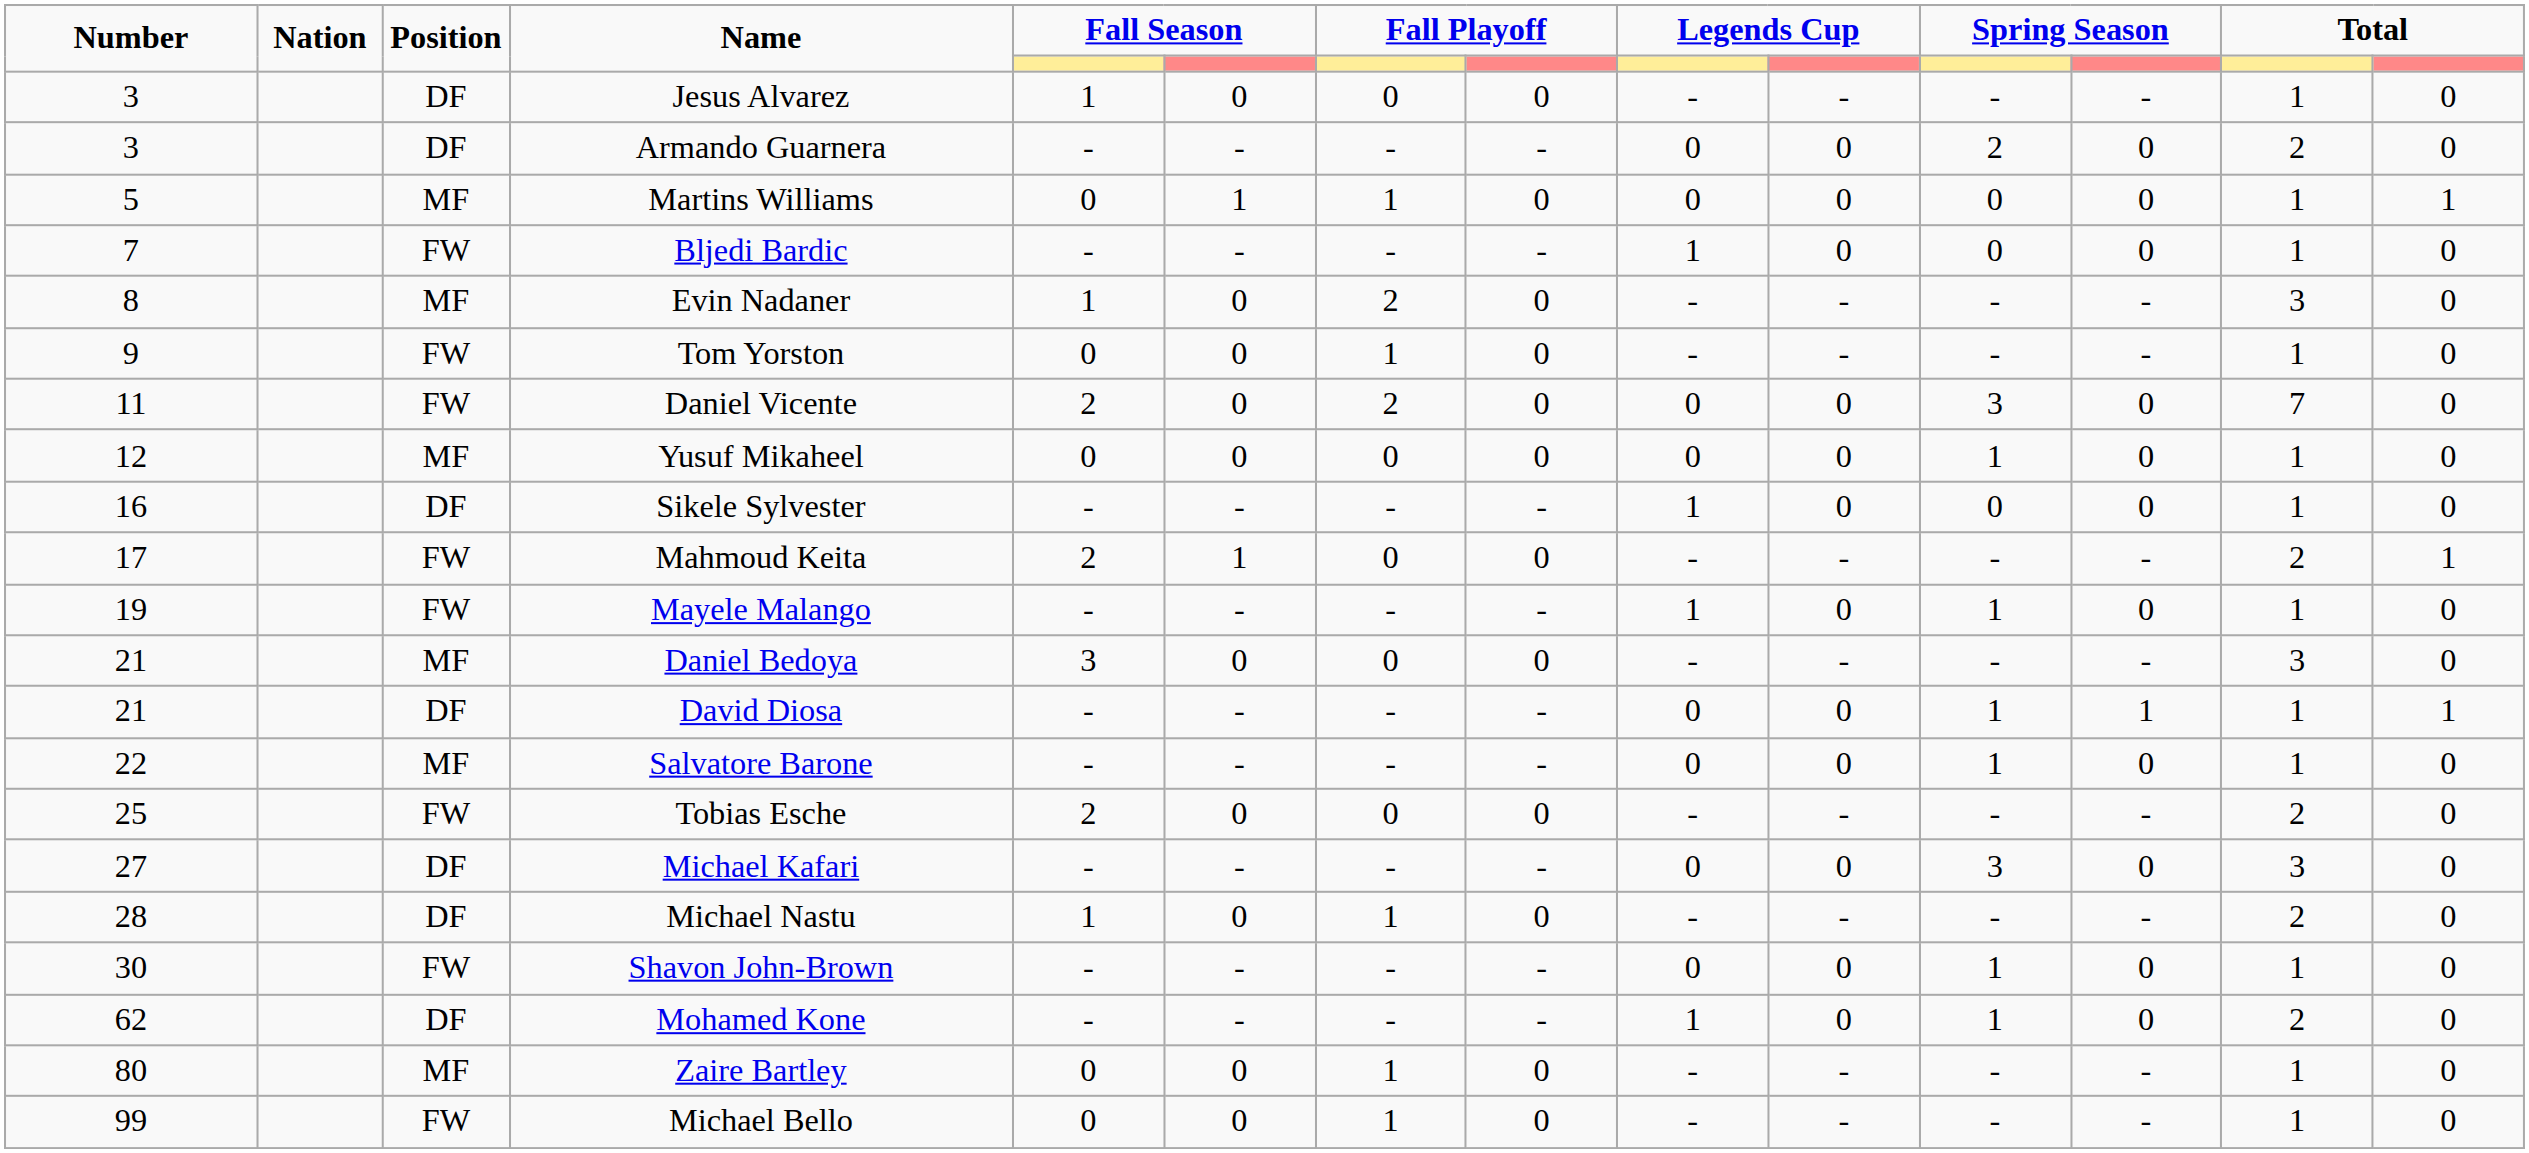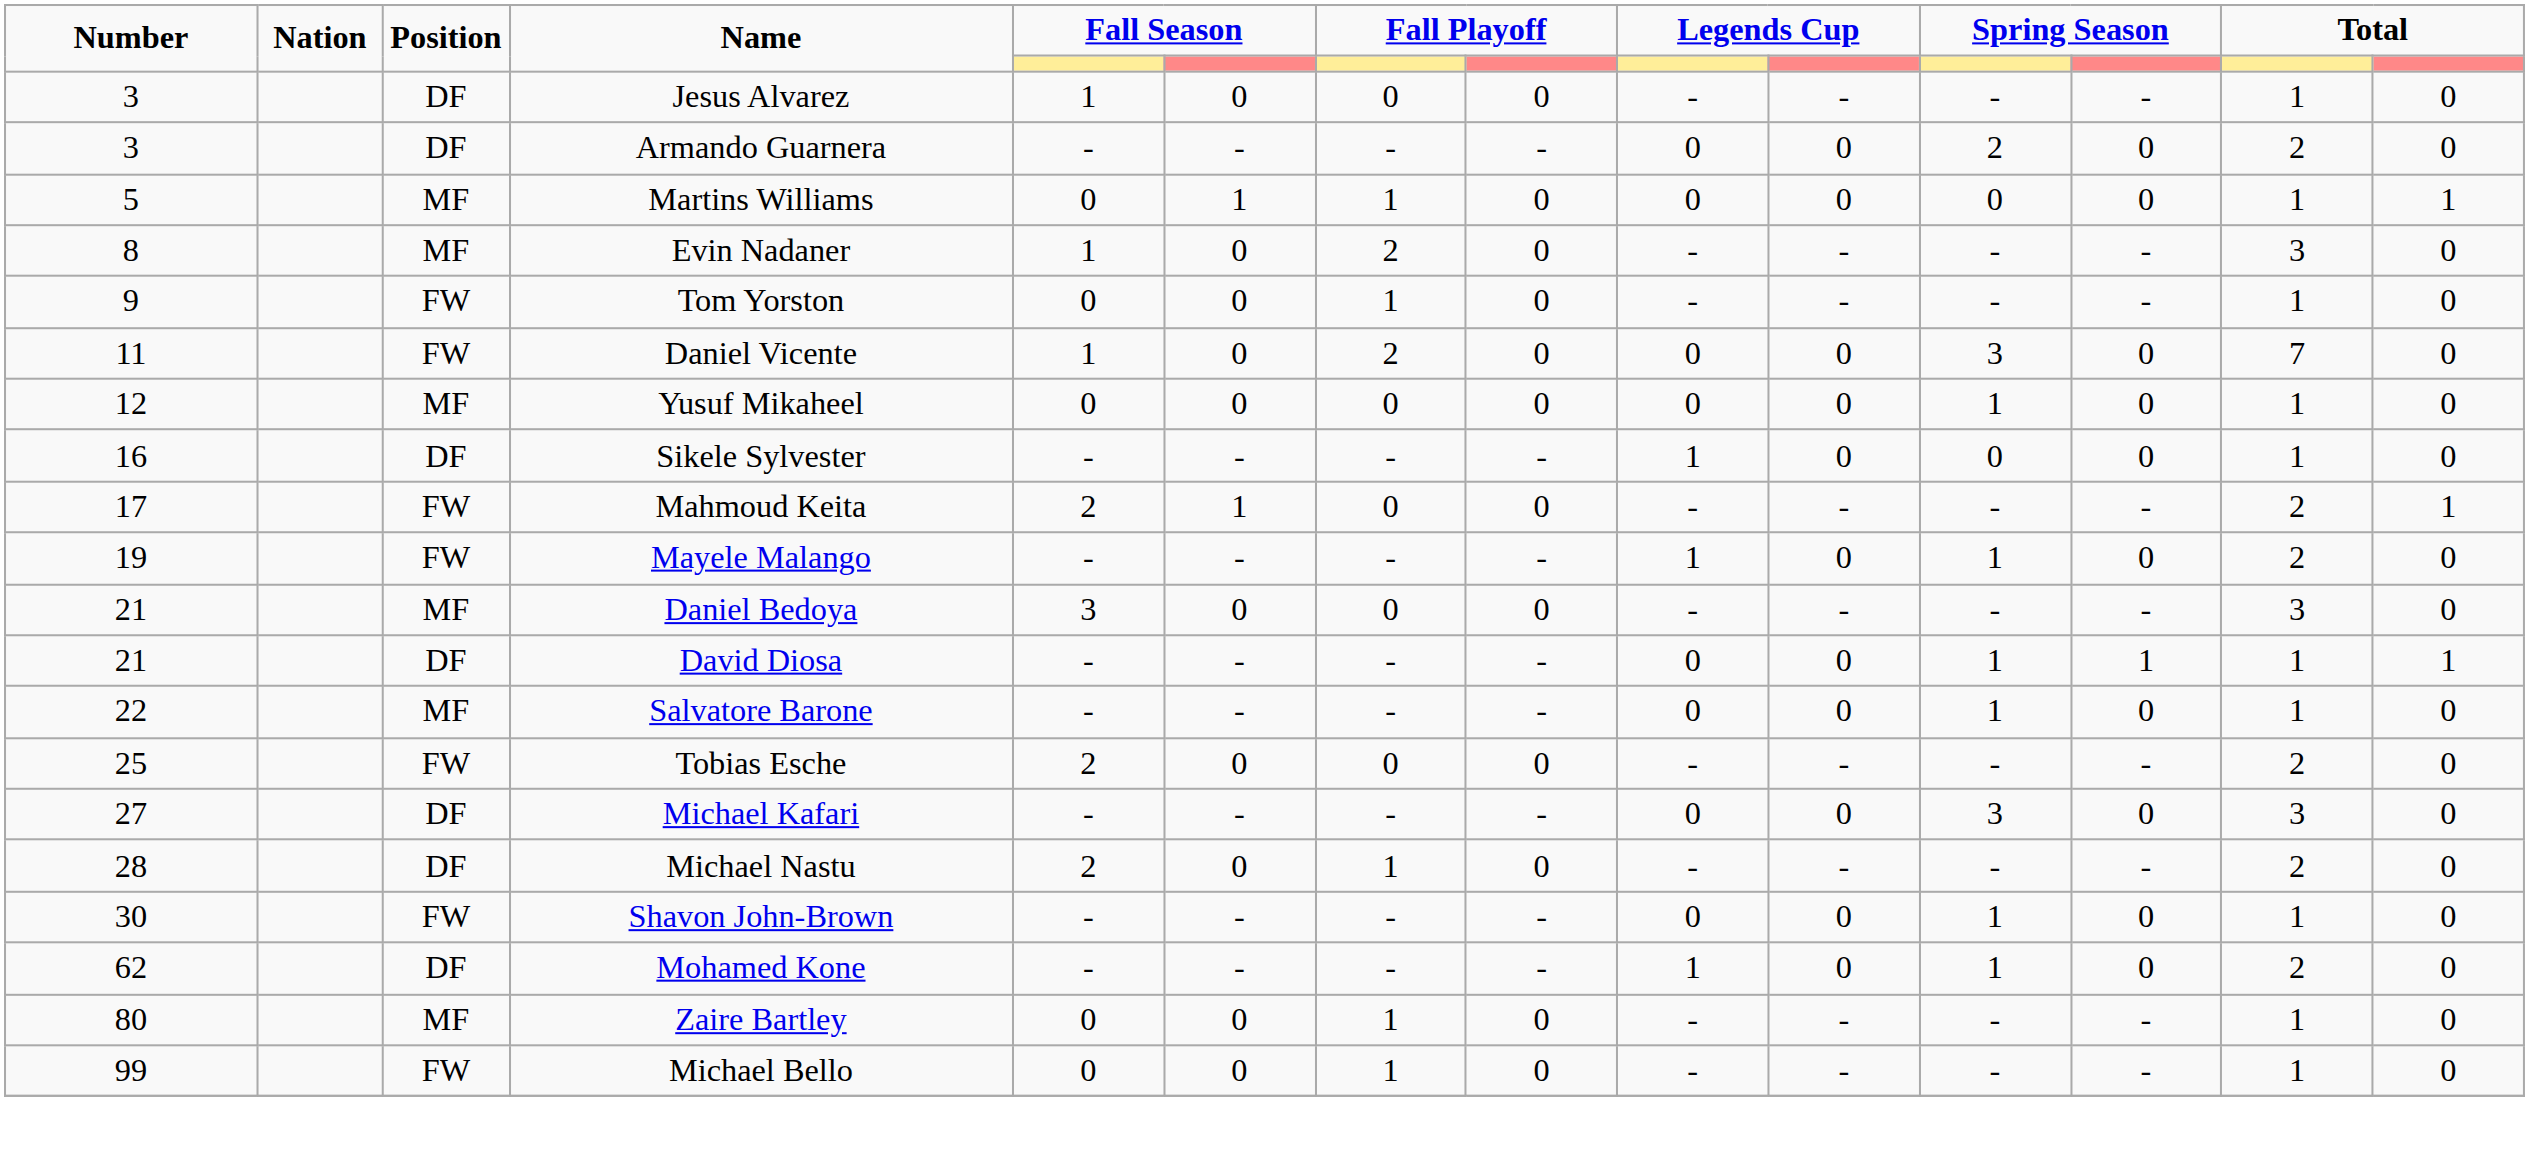 <table class="wikitable" style="text-align:center;">
 <tr>
 <td rowspan="2"  style="width:10%; text-align:center;"><strong>Number</strong></td>
 <td rowspan="2"  style="width:5%; text-align:center;"><strong>Nation</strong></td>
 <td rowspan="2"  style="width:5%; text-align:center;"><strong>Position</strong></td>
 <td rowspan="2"  style="width:20%; text-align:center;"><strong>Name</strong></td>
 <td colspan="2" style="text-align:center;"><strong><a href='#'>Fall Season</a></strong></td>
 <td colspan="2" style="text-align:center;"><strong><a href='#'>Fall Playoff</a></strong></td>
 <td colspan="2" style="text-align:center;"><strong><a href='#'>Legends Cup</a></strong></td>
 <td colspan="2" style="text-align:center;"><strong><a href='#'>Spring Season</a></strong></td>
 <td colspan="2" style="text-align:center;"><strong>Total</strong></td>
 </tr>
 <tr>
 <th style="width:60px; background:#fe9;"></th>
 <th style="width:60px; background:#ff8888;"></th>
 <th style="width:60px; background:#fe9;"></th>
 <th style="width:60px; background:#ff8888;"></th>
 <th style="width:60px; background:#fe9;"></th>
 <th style="width:60px; background:#ff8888;"></th>
 <th style="width:60px; background:#fe9;"></th>
 <th style="width:60px; background:#ff8888;"></th>
 <th style="width:60px; background:#fe9;"></th>
 <th style="width:60px; background:#ff8888;"></th>
 </tr>
 <tr>
 <td>3</td>
 <td></td>
 <td>DF</td>
 <td>Jesus Alvarez</td>
 <td>1</td>
 <td>0</td>
 <td>0</td>
 <td>0</td>
 <td>-</td>
 <td>-</td>
 <td>-</td>
 <td>-</td>
 <td>1</td>
 <td>0</td>
 </tr>
 <tr>
 <td>3</td>
 <td></td>
 <td>DF</td>
 <td>Armando Guarnera</td>
 <td>-</td>
 <td>-</td>
 <td>-</td>
 <td>-</td>
 <td>0</td>
 <td>0</td>
 <td>2</td>
 <td>0</td>
 <td>2</td>
 <td>0</td>
 </tr>
 <tr>
 <td>5</td>
 <td></td>
 <td>MF</td>
 <td>Martins Williams</td>
 <td>0</td>
 <td>1</td>
 <td>1</td>
 <td>0</td>
 <td>0</td>
 <td>0</td>
 <td>0</td>
 <td>0</td>
 <td>1</td>
 <td>1</td>
 </tr>
 <tr>
-<td>7</td>
-<td></td>
-<td>FW</td>
-<td><a href='#'>Bljedi Bardic</a></td>
-<td>-</td>
-<td>-</td>
-<td>-</td>
-<td>-</td>
-<td>1</td>
-<td>0</td>
-<td>0</td>
-<td>0</td>
-<td>1</td>
-<td>0</td>
-</tr>
-<tr>
 <td>8</td>
 <td></td>
 <td>MF</td>
 <td>Evin Nadaner</td>
 <td>1</td>
 <td>0</td>
 <td>2</td>
 <td>0</td>
 <td>-</td>
 <td>-</td>
 <td>-</td>
 <td>-</td>
 <td>3</td>
 <td>0</td>
 </tr>
 <tr>
 <td>9</td>
 <td></td>
 <td>FW</td>
 <td>Tom Yorston</td>
 <td>0</td>
 <td>0</td>
 <td>1</td>
 <td>0</td>
 <td>-</td>
 <td>-</td>
 <td>-</td>
 <td>-</td>
 <td>1</td>
 <td>0</td>
 </tr>
 <tr>
 <td>11</td>
 <td></td>
 <td>FW</td>
 <td>Daniel Vicente</td>
-<td>2</td>
+<td>1</td>
 <td>0</td>
 <td>2</td>
 <td>0</td>
 <td>0</td>
 <td>0</td>
 <td>3</td>
 <td>0</td>
 <td>7</td>
 <td>0</td>
 </tr>
 <tr>
 <td>12</td>
 <td></td>
 <td>MF</td>
 <td>Yusuf Mikaheel</td>
 <td>0</td>
 <td>0</td>
 <td>0</td>
 <td>0</td>
 <td>0</td>
 <td>0</td>
 <td>1</td>
 <td>0</td>
 <td>1</td>
 <td>0</td>
 </tr>
 <tr>
 <td>16</td>
 <td></td>
 <td>DF</td>
 <td>Sikele Sylvester</td>
 <td>-</td>
 <td>-</td>
 <td>-</td>
 <td>-</td>
 <td>1</td>
 <td>0</td>
 <td>0</td>
 <td>0</td>
 <td>1</td>
 <td>0</td>
 </tr>
 <tr>
 <td>17</td>
 <td></td>
 <td>FW</td>
 <td>Mahmoud Keita</td>
 <td>2</td>
 <td>1</td>
 <td>0</td>
 <td>0</td>
 <td>-</td>
 <td>-</td>
 <td>-</td>
 <td>-</td>
 <td>2</td>
 <td>1</td>
 </tr>
 <tr>
 <td>19</td>
 <td></td>
 <td>FW</td>
 <td><a href='#'>Mayele Malango</a></td>
 <td>-</td>
 <td>-</td>
 <td>-</td>
 <td>-</td>
 <td>1</td>
 <td>0</td>
 <td>1</td>
 <td>0</td>
-<td>1</td>
+<td>2</td>
 <td>0</td>
 </tr>
 <tr>
 <td>21</td>
 <td></td>
 <td>MF</td>
 <td><a href='#'>Daniel Bedoya</a></td>
 <td>3</td>
 <td>0</td>
 <td>0</td>
 <td>0</td>
 <td>-</td>
 <td>-</td>
 <td>-</td>
 <td>-</td>
 <td>3</td>
 <td>0</td>
 </tr>
 <tr>
 <td>21</td>
 <td></td>
 <td>DF</td>
 <td><a href='#'>David Diosa</a></td>
 <td>-</td>
 <td>-</td>
 <td>-</td>
 <td>-</td>
 <td>0</td>
 <td>0</td>
 <td>1</td>
 <td>1</td>
 <td>1</td>
 <td>1</td>
 </tr>
 <tr>
 <td>22</td>
 <td></td>
 <td>MF</td>
 <td><a href='#'>Salvatore Barone</a></td>
 <td>-</td>
 <td>-</td>
 <td>-</td>
 <td>-</td>
 <td>0</td>
 <td>0</td>
 <td>1</td>
 <td>0</td>
 <td>1</td>
 <td>0</td>
 </tr>
 <tr>
 <td>25</td>
 <td></td>
 <td>FW</td>
 <td>Tobias Esche</td>
 <td>2</td>
 <td>0</td>
 <td>0</td>
 <td>0</td>
 <td>-</td>
 <td>-</td>
 <td>-</td>
 <td>-</td>
 <td>2</td>
 <td>0</td>
 </tr>
 <tr>
 <td>27</td>
 <td></td>
 <td>DF</td>
 <td><a href='#'>Michael Kafari</a></td>
 <td>-</td>
 <td>-</td>
 <td>-</td>
 <td>-</td>
 <td>0</td>
 <td>0</td>
 <td>3</td>
 <td>0</td>
 <td>3</td>
 <td>0</td>
 </tr>
 <tr>
 <td>28</td>
 <td></td>
 <td>DF</td>
 <td>Michael Nastu</td>
-<td>1</td>
+<td>2</td>
 <td>0</td>
 <td>1</td>
 <td>0</td>
 <td>-</td>
 <td>-</td>
 <td>-</td>
 <td>-</td>
 <td>2</td>
 <td>0</td>
 </tr>
 <tr>
 <td>30</td>
 <td></td>
 <td>FW</td>
 <td><a href='#'>Shavon John-Brown</a></td>
 <td>-</td>
 <td>-</td>
 <td>-</td>
 <td>-</td>
 <td>0</td>
 <td>0</td>
 <td>1</td>
 <td>0</td>
 <td>1</td>
 <td>0</td>
 </tr>
 <tr>
 <td>62</td>
 <td></td>
 <td>DF</td>
 <td><a href='#'>Mohamed Kone</a></td>
 <td>-</td>
 <td>-</td>
 <td>-</td>
 <td>-</td>
 <td>1</td>
 <td>0</td>
 <td>1</td>
 <td>0</td>
 <td>2</td>
 <td>0</td>
 </tr>
 <tr>
 <td>80</td>
 <td></td>
 <td>MF</td>
 <td><a href='#'>Zaire Bartley</a></td>
 <td>0</td>
 <td>0</td>
 <td>1</td>
 <td>0</td>
 <td>-</td>
 <td>-</td>
 <td>-</td>
 <td>-</td>
 <td>1</td>
 <td>0</td>
 </tr>
 <tr>
 <td>99</td>
 <td></td>
 <td>FW</td>
 <td>Michael Bello</td>
 <td>0</td>
 <td>0</td>
 <td>1</td>
 <td>0</td>
 <td>-</td>
 <td>-</td>
 <td>-</td>
 <td>-</td>
 <td>1</td>
 <td>0</td>
 </tr>
 <tr>
 </tr>
 </table>
